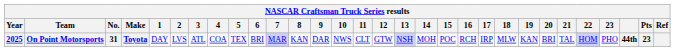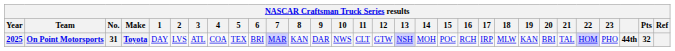 <table class="wikitable" style="text-align:center; font-size:75%">
 <tr>
 <th colspan="30"><a href='#'>NASCAR Craftsman Truck Series</a> results</th>
 </tr>
 <tr>
 <th>Year</th>
 <th>Team</th>
 <th>No.</th>
 <th>Make</th>
 <th>1</th>
 <th>2</th>
 <th>3</th>
 <th>4</th>
 <th>5</th>
 <th>6</th>
 <th>7</th>
 <th>8</th>
 <th>9</th>
 <th>10</th>
 <th>11</th>
 <th>12</th>
 <th>13</th>
 <th>14</th>
 <th>15</th>
 <th>16</th>
 <th>17</th>
 <th>18</th>
 <th>19</th>
 <th>20</th>
 <th>21</th>
 <th>22</th>
 <th>23</th>
 <th></th>
 <th>Pts</th>
 <th>Ref</th>
 </tr>
 <tr>
 <th><a href='#'>2025</a></th>
 <th><a href='#'>On Point Motorsports</a></th>
 <th>31</th>
 <th><a href='#'>Toyota</a></th>
 <td><a href='#'>DAY</a></td>
 <td><a href='#'>LVS</a></td>
 <td><a href='#'>ATL</a></td>
 <td><a href='#'>COA</a></td>
 <td><a href='#'>TEX</a></td>
 <td><a href='#'>BRI</a></td>
 <td style="background:#CFCFFF;"><a href='#'>MAR</a><br></td>
 <td><a href='#'>KAN</a></td>
 <td><a href='#'>DAR</a></td>
 <td><a href='#'>NWS</a></td>
 <td><a href='#'>CLT</a></td>
 <td><a href='#'>GTW</a></td>
 <td style="background:#CFCFFF;"><a href='#'>NSH</a><br></td>
 <td><a href='#'>MOH</a></td>
 <td><a href='#'>POC</a></td>
 <td><a href='#'>RCH</a></td>
 <td><a href='#'>IRP</a></td>
 <td><a href='#'>MLW</a></td>
 <td><a href='#'>KAN</a></td>
 <td><a href='#'>BRI</a></td>
 <td><a href='#'>TAL</a></td>
 <td style="background:#CFCFFF;"><a href='#'>HOM</a><br></td>
 <td><a href='#'>PHO</a></td>
 <th>44th</th>
-<th>23</th>
+<th>32</th>
 <th></th>
 </tr>
 </table>
